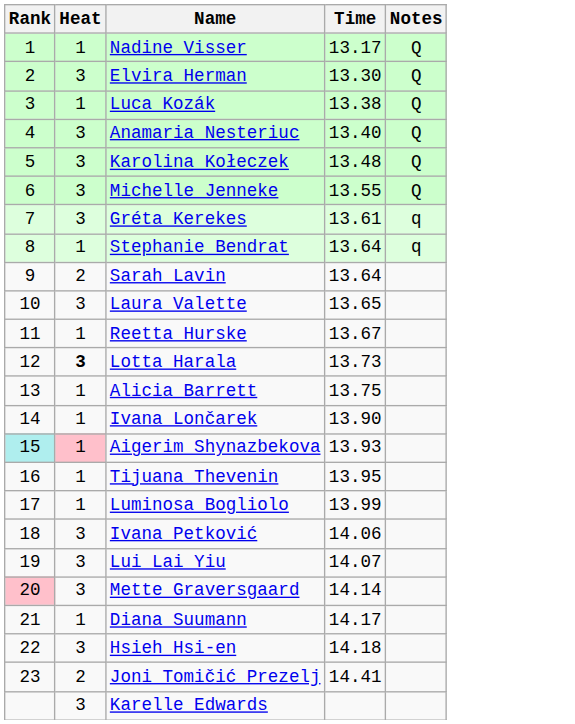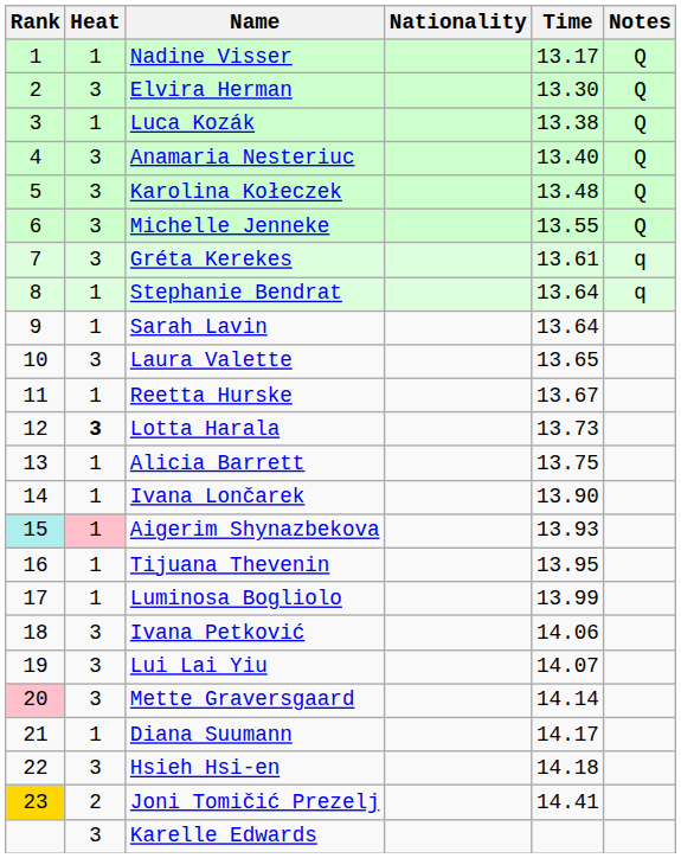 <table class="wikitable sortable" style="text-align:center">
 <tr>
 <th>Rank</th>
 <th>Heat</th>
 <th>Name</th>
+<th>Nationality</th>
 <th>Time</th>
 <th>Notes</th>
 </tr>
 <tr bgcolor=ccffcc>
 <td>1</td>
 <td>1</td>
 <td align=left><a href='#'>Nadine Visser</a></td>
+<td align=left></td>
 <td>13.17</td>
 <td>Q</td>
 </tr>
 <tr bgcolor=ccffcc>
 <td>2</td>
 <td>3</td>
 <td align=left><a href='#'>Elvira Herman</a></td>
+<td align=left></td>
 <td>13.30</td>
 <td>Q</td>
 </tr>
 <tr bgcolor=ccffcc>
 <td>3</td>
 <td>1</td>
 <td align=left><a href='#'>Luca Kozák</a></td>
+<td align=left></td>
 <td>13.38</td>
 <td>Q</td>
 </tr>
 <tr bgcolor=ccffcc>
 <td>4</td>
 <td>3</td>
 <td align=left><a href='#'>Anamaria Nesteriuc</a></td>
+<td align=left></td>
 <td>13.40</td>
 <td>Q</td>
 </tr>
 <tr bgcolor=ccffcc>
 <td>5</td>
 <td>3</td>
 <td align=left><a href='#'>Karolina Kołeczek</a></td>
+<td align=left></td>
 <td>13.48</td>
 <td>Q</td>
 </tr>
 <tr bgcolor=ccffcc>
 <td>6</td>
 <td>3</td>
 <td align=left><a href='#'>Michelle Jenneke</a></td>
+<td align=left></td>
 <td>13.55</td>
 <td>Q</td>
 </tr>
 <tr bgcolor=ddffdd>
 <td>7</td>
 <td>3</td>
 <td align=left><a href='#'>Gréta Kerekes</a></td>
+<td align=left></td>
 <td>13.61</td>
 <td>q</td>
 </tr>
 <tr bgcolor=ddffdd>
 <td>8</td>
 <td>1</td>
 <td align=left><a href='#'>Stephanie Bendrat</a></td>
+<td align=left></td>
 <td>13.64</td>
 <td>q</td>
 </tr>
 <tr>
 <td>9</td>
-<td>2</td>
+<td>1</td>
 <td align=left><a href='#'>Sarah Lavin</a></td>
+<td align=left></td>
 <td>13.64</td>
 <td></td>
 </tr>
 <tr>
 <td>10</td>
 <td>3</td>
 <td align=left><a href='#'>Laura Valette</a></td>
+<td align=left></td>
 <td>13.65</td>
 <td></td>
 </tr>
 <tr>
 <td>11</td>
 <td>1</td>
 <td align=left><a href='#'>Reetta Hurske</a></td>
+<td align=left></td>
 <td>13.67</td>
 <td></td>
 </tr>
 <tr>
 <td>12</td>
 <td><strong>3</strong></td>
 <td align=left><a href='#'>Lotta Harala</a></td>
+<td align=left></td>
 <td>13.73</td>
 <td></td>
 </tr>
 <tr>
 <td>13</td>
 <td>1</td>
 <td align=left><a href='#'>Alicia Barrett</a></td>
+<td align=left></td>
 <td>13.75</td>
 <td></td>
 </tr>
 <tr>
 <td>14</td>
 <td>1</td>
 <td align=left><a href='#'>Ivana Lončarek</a></td>
+<td align=left></td>
 <td>13.90</td>
 <td></td>
 </tr>
 <tr>
 <td style="background: paleturquoise;">15</td>
 <td style="background: pink;">1</td>
 <td align=left><a href='#'>Aigerim Shynazbekova</a></td>
+<td align=left></td>
 <td>13.93</td>
 <td></td>
 </tr>
 <tr>
 <td>16</td>
 <td>1</td>
 <td align=left><a href='#'>Tijuana Thevenin</a></td>
+<td align=left></td>
 <td>13.95</td>
 <td></td>
 </tr>
 <tr>
 <td>17</td>
 <td>1</td>
 <td align=left><a href='#'>Luminosa Bogliolo</a></td>
+<td align=left></td>
 <td>13.99</td>
 <td></td>
 </tr>
 <tr>
 <td>18</td>
 <td>3</td>
 <td align=left><a href='#'>Ivana Petković</a></td>
+<td align=left></td>
 <td>14.06</td>
 <td></td>
 </tr>
 <tr>
 <td>19</td>
 <td>3</td>
 <td align=left><a href='#'>Lui Lai Yiu</a></td>
+<td align=left></td>
 <td>14.07</td>
 <td></td>
 </tr>
 <tr>
 <td style="background: pink;">20</td>
 <td>3</td>
 <td align=left><a href='#'>Mette Graversgaard</a></td>
+<td align=left></td>
 <td>14.14</td>
 <td></td>
 </tr>
 <tr>
 <td>21</td>
 <td>1</td>
 <td align=left><a href='#'>Diana Suumann</a></td>
+<td align=left></td>
 <td>14.17</td>
 <td></td>
 </tr>
 <tr>
 <td>22</td>
 <td>3</td>
 <td align=left><a href='#'>Hsieh Hsi-en</a></td>
+<td align=left></td>
 <td>14.18</td>
 <td></td>
 </tr>
 <tr>
-<td>23</td>
+<td style="background: gold;">23</td>
 <td>2</td>
 <td align=left><a href='#'>Joni Tomičić Prezelj</a></td>
+<td align=left></td>
 <td>14.41</td>
 <td></td>
 </tr>
 <tr>
 <td></td>
 <td>3</td>
 <td align=left><a href='#'>Karelle Edwards</a></td>
+<td align=left></td>
 <td></td>
 <td></td>
 </tr>
 </table>
